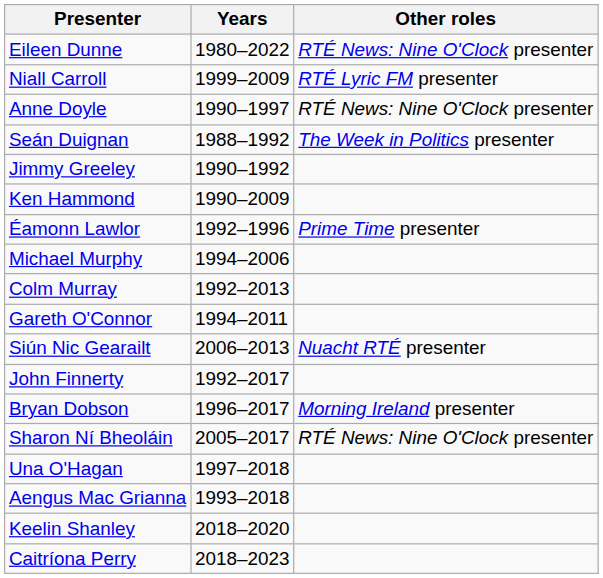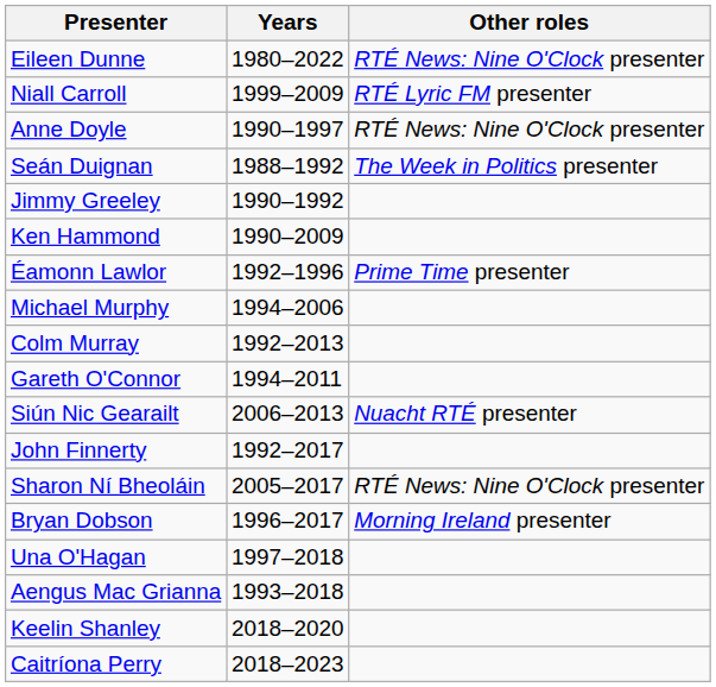 <table class="wikitable">
 <tr>
 <th>Presenter</th>
 <th>Years</th>
 <th>Other roles</th>
 </tr>
 <tr>
 <td><a href='#'>Eileen Dunne</a></td>
 <td>1980–2022</td>
 <td><em><a href='#'>RTÉ News: Nine O'Clock</a></em> presenter</td>
 </tr>
 <tr>
 <td><a href='#'>Niall Carroll</a></td>
 <td>1999–2009</td>
 <td><em><a href='#'>RTÉ Lyric FM</a></em> presenter</td>
 </tr>
 <tr>
 <td><a href='#'>Anne Doyle</a></td>
 <td>1990–1997</td>
 <td><em>RTÉ News: Nine O'Clock</em> presenter</td>
 </tr>
 <tr>
 <td><a href='#'>Seán Duignan</a></td>
 <td>1988–1992</td>
 <td><em><a href='#'>The Week in Politics</a></em> presenter</td>
 </tr>
 <tr>
 <td><a href='#'>Jimmy Greeley</a></td>
 <td>1990–1992</td>
 <td></td>
 </tr>
 <tr>
 <td><a href='#'>Ken Hammond</a></td>
 <td>1990–2009</td>
 <td></td>
 </tr>
 <tr>
 <td><a href='#'>Éamonn Lawlor</a></td>
 <td>1992–1996</td>
 <td><em><a href='#'>Prime Time</a></em> presenter</td>
 </tr>
 <tr>
 <td><a href='#'>Michael Murphy</a></td>
 <td>1994–2006</td>
 <td></td>
 </tr>
 <tr>
 <td><a href='#'>Colm Murray</a></td>
 <td>1992–2013</td>
 <td></td>
 </tr>
 <tr>
 <td><a href='#'>Gareth O'Connor</a></td>
 <td>1994–2011</td>
 <td></td>
 </tr>
 <tr>
 <td><a href='#'>Siún Nic Gearailt</a></td>
 <td>2006–2013</td>
 <td><em><a href='#'>Nuacht RTÉ</a></em> presenter</td>
 </tr>
 <tr>
 <td><a href='#'>John Finnerty</a></td>
 <td>1992–2017</td>
 <td></td>
 </tr>
 <tr>
+<td><a href='#'>Sharon Ní Bheoláin</a></td>
+<td>2005–2017</td>
+<td><em>RTÉ News: Nine O'Clock</em> presenter</td>
+</tr>
+<tr>
 <td><a href='#'>Bryan Dobson</a></td>
 <td>1996–2017</td>
 <td><em><a href='#'>Morning Ireland</a></em> presenter</td>
-</tr>
-<tr>
-<td><a href='#'>Sharon Ní Bheoláin</a></td>
-<td>2005–2017</td>
-<td><em>RTÉ News: Nine O'Clock</em> presenter</td>
 </tr>
 <tr>
 <td><a href='#'>Una O'Hagan</a></td>
 <td>1997–2018</td>
 <td></td>
 </tr>
 <tr>
 <td><a href='#'>Aengus Mac Grianna</a></td>
 <td>1993–2018</td>
 <td></td>
 </tr>
 <tr>
 <td><a href='#'>Keelin Shanley</a></td>
 <td>2018–2020</td>
 <td></td>
 </tr>
 <tr>
 <td><a href='#'>Caitríona Perry</a></td>
 <td>2018–2023</td>
 <td></td>
 </tr>
 </table>
